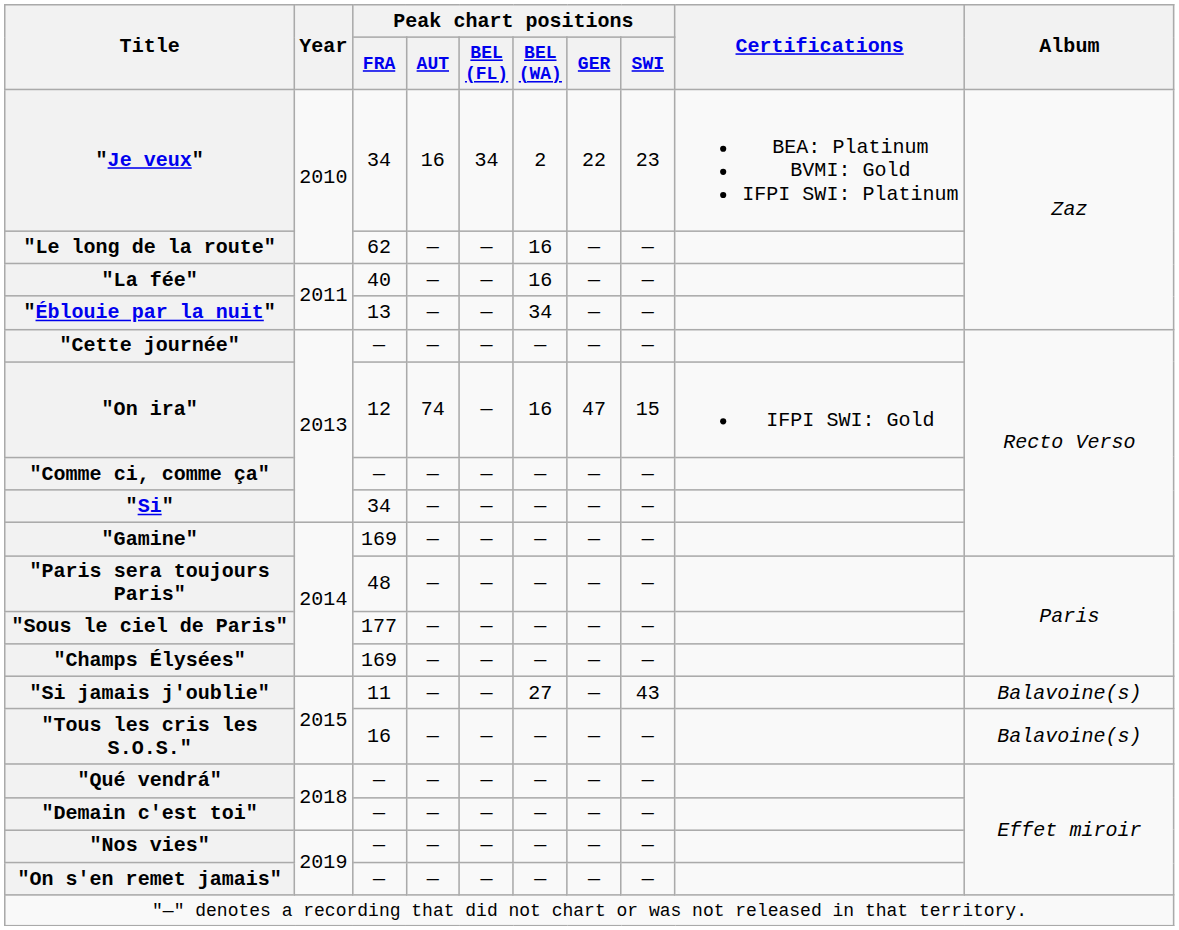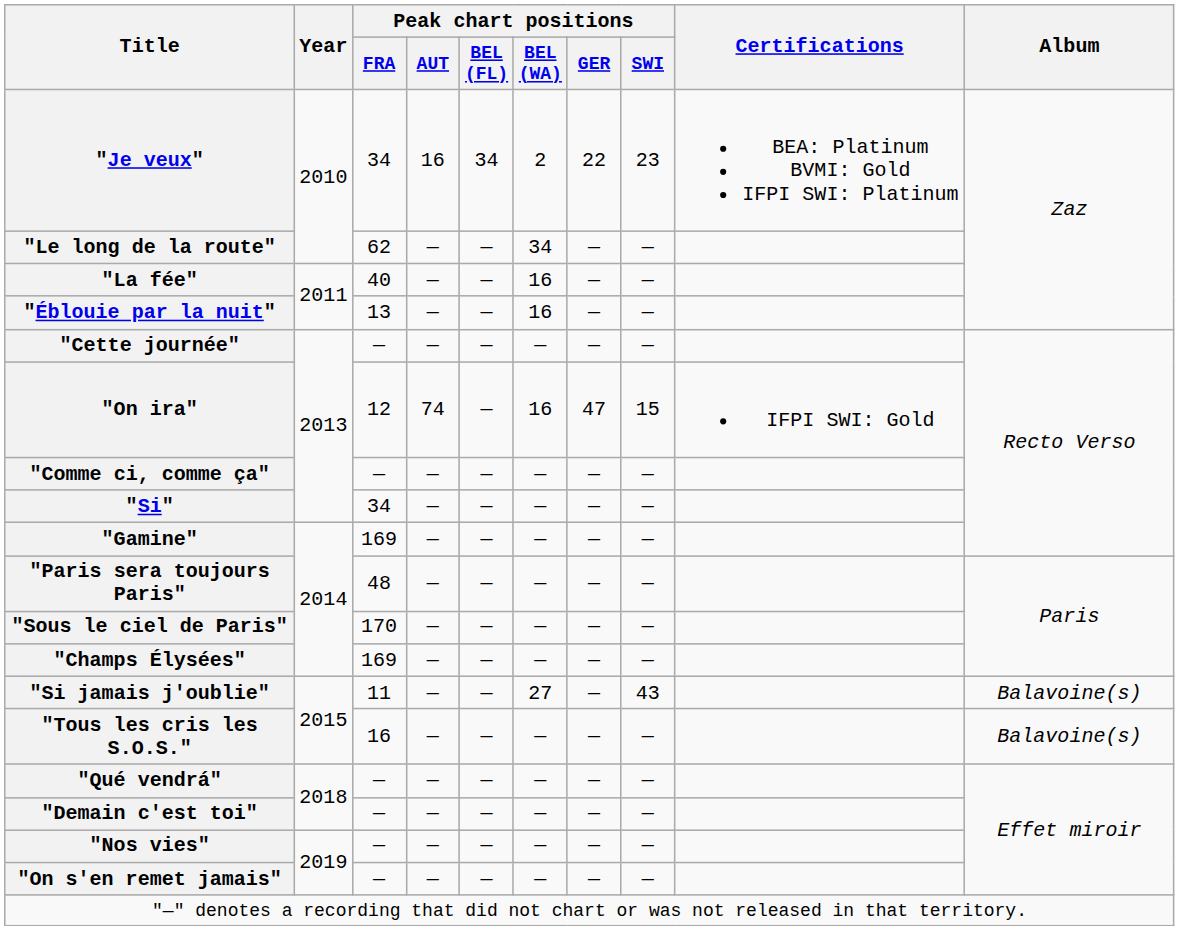 <table class="wikitable plainrowheaders" style="text-align: center;">
 <tr>
 <th scope="col" rowspan="2" style="width:14em;">Title</th>
 <th scope="col" rowspan="2" style="width:1em;">Year</th>
 <th scope="col" colspan="6">Peak chart positions</th>
 <th scope="col" rowspan="2" style="width:14em;"><a href='#'>Certifications</a></th>
 <th scope="col" rowspan="2" style="width:10em;">Album</th>
 </tr>
 <tr>
 <th scope="col" style="width:2.5em;font-size:90%;"><a href='#'>FRA</a><br></th>
 <th scope="col" style="width:2.5em;font-size:90%;"><a href='#'>AUT</a><br></th>
 <th scope="col" style="width:2.5em;font-size:90%;"><a href='#'>BEL<br>(FL)</a><br></th>
 <th scope="col" style="width:2.5em;font-size:90%;"><a href='#'>BEL<br>(WA)</a><br></th>
 <th scope="col" style="width:2.5em;font-size:90%;"><a href='#'>GER</a><br></th>
 <th scope="col" style="width:2.5em;font-size:90%;"><a href='#'>SWI</a><br></th>
 </tr>
 <tr>
 <th scope="row">"<a href='#'>Je veux</a>"</th>
 <td rowspan="2">2010</td>
 <td>34</td>
 <td>16</td>
 <td>34</td>
 <td>2</td>
 <td>22</td>
 <td>23</td>
 <td><br><ul><li>BEA: Platinum</li><li>BVMI: Gold</li><li>IFPI SWI: Platinum</li></ul></td>
 <td rowspan="4"><em>Zaz</em></td>
 </tr>
 <tr>
 <th scope="row">"Le long de la route"</th>
 <td>62</td>
 <td>—</td>
 <td>—</td>
-<td>16</td>
+<td>34</td>
 <td>—</td>
 <td>—</td>
 <td></td>
 </tr>
 <tr>
 <th scope="row">"La fée"</th>
 <td rowspan="2">2011</td>
 <td>40</td>
 <td>—</td>
 <td>—</td>
 <td>16</td>
 <td>—</td>
 <td>—</td>
 <td></td>
 </tr>
 <tr>
 <th scope="row">"<a href='#'>Éblouie par la nuit</a>"</th>
 <td>13</td>
 <td>—</td>
 <td>—</td>
-<td>34</td>
+<td>16</td>
 <td>—</td>
 <td>—</td>
 <td></td>
 </tr>
 <tr>
 <th scope="row">"Cette journée"</th>
 <td rowspan="4">2013</td>
 <td>—</td>
 <td>—</td>
 <td>—</td>
 <td>—</td>
 <td>—</td>
 <td>—</td>
 <td></td>
 <td rowspan="5"><em>Recto Verso</em></td>
 </tr>
 <tr>
 <th scope="row">"On ira"</th>
 <td>12</td>
 <td>74</td>
 <td>—</td>
 <td>16</td>
 <td>47</td>
 <td>15</td>
 <td><br><ul><li>IFPI SWI: Gold</li></ul></td>
 </tr>
 <tr>
 <th scope="row">"Comme ci, comme ça"</th>
 <td>—</td>
 <td>—</td>
 <td>—</td>
 <td>—</td>
 <td>—</td>
 <td>—</td>
 <td></td>
 </tr>
 <tr>
 <th scope="row">"<a href='#'>Si</a>"</th>
 <td>34</td>
 <td>—</td>
 <td>—</td>
 <td>—</td>
 <td>—</td>
 <td>—</td>
 <td></td>
 </tr>
 <tr>
 <th scope="row">"Gamine"</th>
 <td rowspan="4">2014</td>
 <td>169</td>
 <td>—</td>
 <td>—</td>
 <td>—</td>
 <td>—</td>
 <td>—</td>
 <td></td>
 </tr>
 <tr>
 <th scope="row">"Paris sera toujours Paris"</th>
 <td>48</td>
 <td>—</td>
 <td>—</td>
 <td>—</td>
 <td>—</td>
 <td>—</td>
 <td></td>
 <td rowspan="3"><em>Paris</em></td>
 </tr>
 <tr>
 <th scope="row">"Sous le ciel de Paris"</th>
-<td>177</td>
+<td>170</td>
 <td>—</td>
 <td>—</td>
 <td>—</td>
 <td>—</td>
 <td>—</td>
 <td></td>
 </tr>
 <tr>
 <th scope="row">"Champs Élysées"</th>
 <td>169</td>
 <td>—</td>
 <td>—</td>
 <td>—</td>
 <td>—</td>
 <td>—</td>
 <td></td>
 </tr>
 <tr>
 <th scope="row">"Si jamais j'oublie"</th>
 <td rowspan="2">2015</td>
 <td>11</td>
 <td>—</td>
 <td>—</td>
 <td>27</td>
 <td>—</td>
 <td>43</td>
 <td></td>
 <td><em>Balavoine(s)</em></td>
 </tr>
 <tr>
 <th scope="row">"Tous les cris les S.O.S."</th>
 <td>16</td>
 <td>—</td>
 <td>—</td>
 <td>—</td>
 <td>—</td>
 <td>—</td>
 <td></td>
 <td><em>Balavoine(s)</em></td>
 </tr>
 <tr>
 <th scope="row">"Qué vendrá"</th>
 <td rowspan="2">2018</td>
 <td>—</td>
 <td>—</td>
 <td>—</td>
 <td>—</td>
 <td>—</td>
 <td>—</td>
 <td></td>
 <td rowspan="4"><em>Effet miroir</em></td>
 </tr>
 <tr>
 <th scope="row">"Demain c'est toi"</th>
 <td>—</td>
 <td>—</td>
 <td>—</td>
 <td>—</td>
 <td>—</td>
 <td>—</td>
 <td></td>
 </tr>
 <tr>
 <th scope="row">"Nos vies"</th>
 <td rowspan="2">2019</td>
 <td>—</td>
 <td>—</td>
 <td>—</td>
 <td>—</td>
 <td>—</td>
 <td>—</td>
 <td></td>
 </tr>
 <tr>
 <th scope="row">"On s'en remet jamais"</th>
 <td>—</td>
 <td>—</td>
 <td>—</td>
 <td>—</td>
 <td>—</td>
 <td>—</td>
 <td></td>
 </tr>
 <tr>
 <td colspan="10" style="font-size:90%">"—" denotes a recording that did not chart or was not released in that territory.</td>
 </tr>
 </table>
